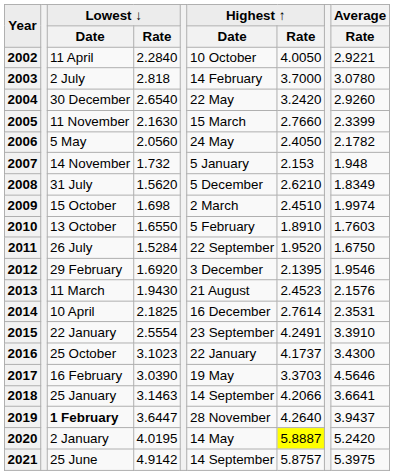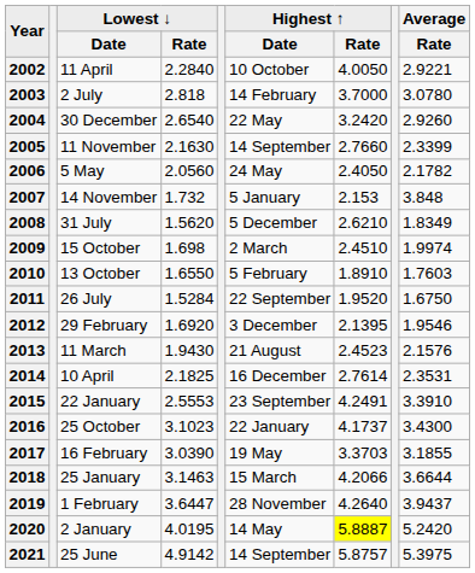 <table class="wikitable collapsible" style="font-size: 90%">
 <tr>
 <th style="background:#ececec;" rowspan="2">Year</th>
 <th rowspan=22></th>
 <th style="background:#ececec;" colspan="2">Lowest ↓</th>
 <th rowspan=22></th>
 <th style="background:#ececec;" colspan="2">Highest ↑</th>
 <th rowspan=22></th>
 <th bgcolor=ececec>Average</th>
 </tr>
 <tr>
 <th bgcolor=ececec>Date</th>
 <th bgcolor=ececec>Rate</th>
 <th bgcolor=ececec>Date</th>
 <th bgcolor=ececec>Rate</th>
 <th bgcolor=ececec>Rate</th>
 </tr>
 <tr>
 <th>2002</th>
 <td>11 April</td>
 <td>2.2840</td>
 <td>10 October</td>
 <td>4.0050</td>
 <td>2.9221</td>
 </tr>
 <tr>
 <th>2003</th>
 <td>2 July</td>
 <td>2.818</td>
 <td>14 February</td>
 <td>3.7000</td>
 <td>3.0780</td>
 </tr>
 <tr>
 <th>2004</th>
 <td>30 December</td>
 <td>2.6540</td>
 <td>22 May</td>
 <td>3.2420</td>
 <td>2.9260</td>
 </tr>
 <tr>
 <th>2005</th>
 <td>11 November</td>
 <td>2.1630</td>
-<td>15 March</td>
+<td>14 September</td>
 <td>2.7660</td>
 <td>2.3399</td>
 </tr>
 <tr>
 <th>2006</th>
 <td>5 May</td>
 <td>2.0560</td>
 <td>24 May</td>
 <td>2.4050</td>
 <td>2.1782</td>
 </tr>
 <tr>
 <th>2007</th>
 <td>14 November</td>
 <td>1.732</td>
 <td>5 January</td>
 <td>2.153</td>
-<td>1.948</td>
+<td>3.848</td>
 </tr>
 <tr>
 <th>2008</th>
 <td>31 July</td>
 <td>1.5620</td>
 <td>5 December</td>
 <td>2.6210</td>
 <td>1.8349</td>
 </tr>
 <tr>
 <th>2009</th>
 <td>15 October</td>
 <td>1.698</td>
 <td>2 March</td>
 <td>2.4510</td>
 <td>1.9974</td>
 </tr>
 <tr>
 <th>2010</th>
 <td>13 October</td>
 <td>1.6550</td>
 <td>5 February</td>
 <td>1.8910</td>
 <td>1.7603</td>
 </tr>
 <tr>
 <th>2011</th>
 <td>26 July</td>
 <td>1.5284</td>
 <td>22 September</td>
 <td>1.9520</td>
 <td>1.6750</td>
 </tr>
 <tr>
 <th>2012</th>
 <td>29 February</td>
 <td>1.6920</td>
 <td>3 December</td>
 <td>2.1395</td>
 <td>1.9546</td>
 </tr>
 <tr>
 <th>2013</th>
 <td>11 March</td>
 <td>1.9430</td>
 <td>21 August</td>
 <td>2.4523</td>
 <td>2.1576</td>
 </tr>
 <tr>
 <th>2014</th>
 <td>10 April</td>
 <td>2.1825</td>
 <td>16 December</td>
 <td>2.7614</td>
 <td>2.3531</td>
 </tr>
 <tr>
 <th>2015</th>
 <td>22 January</td>
-<td>2.5554</td>
+<td>2.5553</td>
 <td>23 September</td>
 <td>4.2491</td>
 <td>3.3910</td>
 </tr>
 <tr>
 <th>2016</th>
 <td>25 October</td>
 <td>3.1023</td>
 <td>22 January</td>
 <td>4.1737</td>
 <td>3.4300</td>
 </tr>
 <tr>
 <th>2017</th>
 <td>16 February</td>
 <td>3.0390</td>
 <td>19 May</td>
 <td>3.3703</td>
-<td>4.5646</td>
+<td>3.1855</td>
 </tr>
 <tr>
 <th>2018</th>
 <td>25 January</td>
 <td>3.1463</td>
-<td>14 September</td>
+<td>15 March</td>
 <td>4.2066</td>
-<td>3.6641</td>
+<td>3.6644</td>
 </tr>
 <tr>
 <th>2019</th>
-<td><strong>1 February</strong></td>
+<td>1 February</td>
 <td>3.6447</td>
 <td>28 November</td>
 <td>4.2640</td>
 <td>3.9437</td>
 </tr>
 <tr>
 <th>2020</th>
 <td>2 January</td>
 <td>4.0195</td>
 <td>14 May</td>
 <td style="background:yellow">5.8887</td>
 <td>5.2420</td>
 </tr>
 <tr>
 <th>2021</th>
 <td>25 June</td>
 <td>4.9142</td>
 <td>14 September</td>
 <td>5.8757</td>
 <td>5.3975</td>
 </tr>
 </table>
